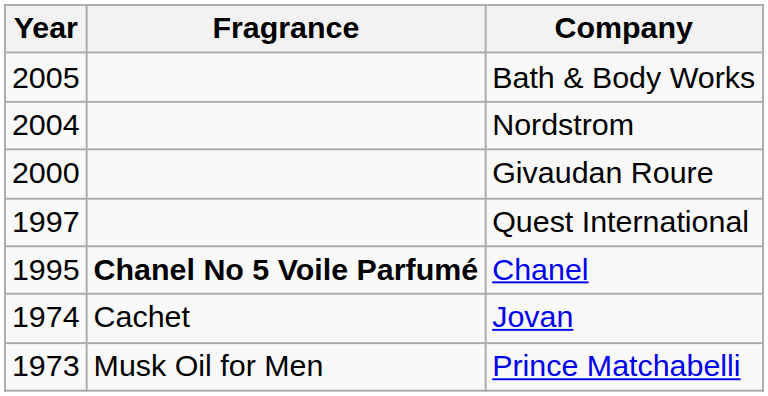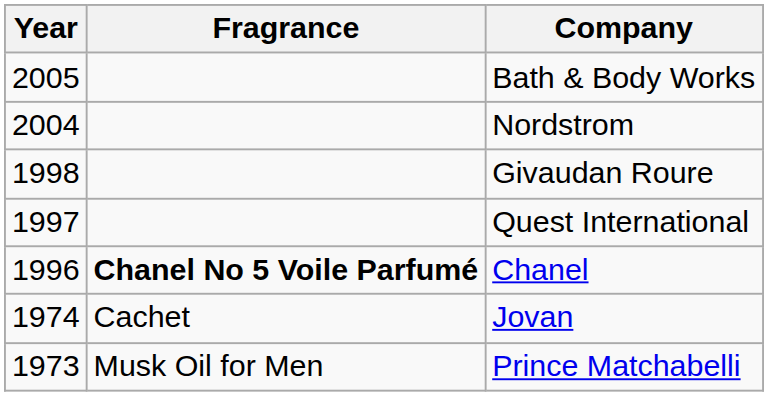 <table class="wikitable sortable">
 <tr>
 <th>Year</th>
 <th>Fragrance</th>
 <th>Company</th>
 </tr>
 <tr>
 <td>2005</td>
 <td></td>
 <td>Bath & Body Works</td>
 </tr>
 <tr>
 <td>2004</td>
 <td></td>
 <td>Nordstrom</td>
 </tr>
 <tr>
-<td>2000</td>
+<td>1998</td>
 <td></td>
 <td>Givaudan Roure</td>
 </tr>
 <tr>
 <td>1997</td>
 <td></td>
 <td>Quest International</td>
 </tr>
 <tr>
-<td>1995</td>
+<td>1996</td>
 <td><strong>Chanel No 5 Voile Parfumé</strong></td>
 <td><a href='#'>Chanel</a></td>
 </tr>
 <tr>
 <td>1974</td>
 <td>Cachet</td>
 <td><a href='#'>Jovan</a></td>
 </tr>
 <tr>
 <td>1973</td>
 <td>Musk Oil for Men</td>
 <td><a href='#'>Prince Matchabelli</a></td>
 </tr>
 </table>
